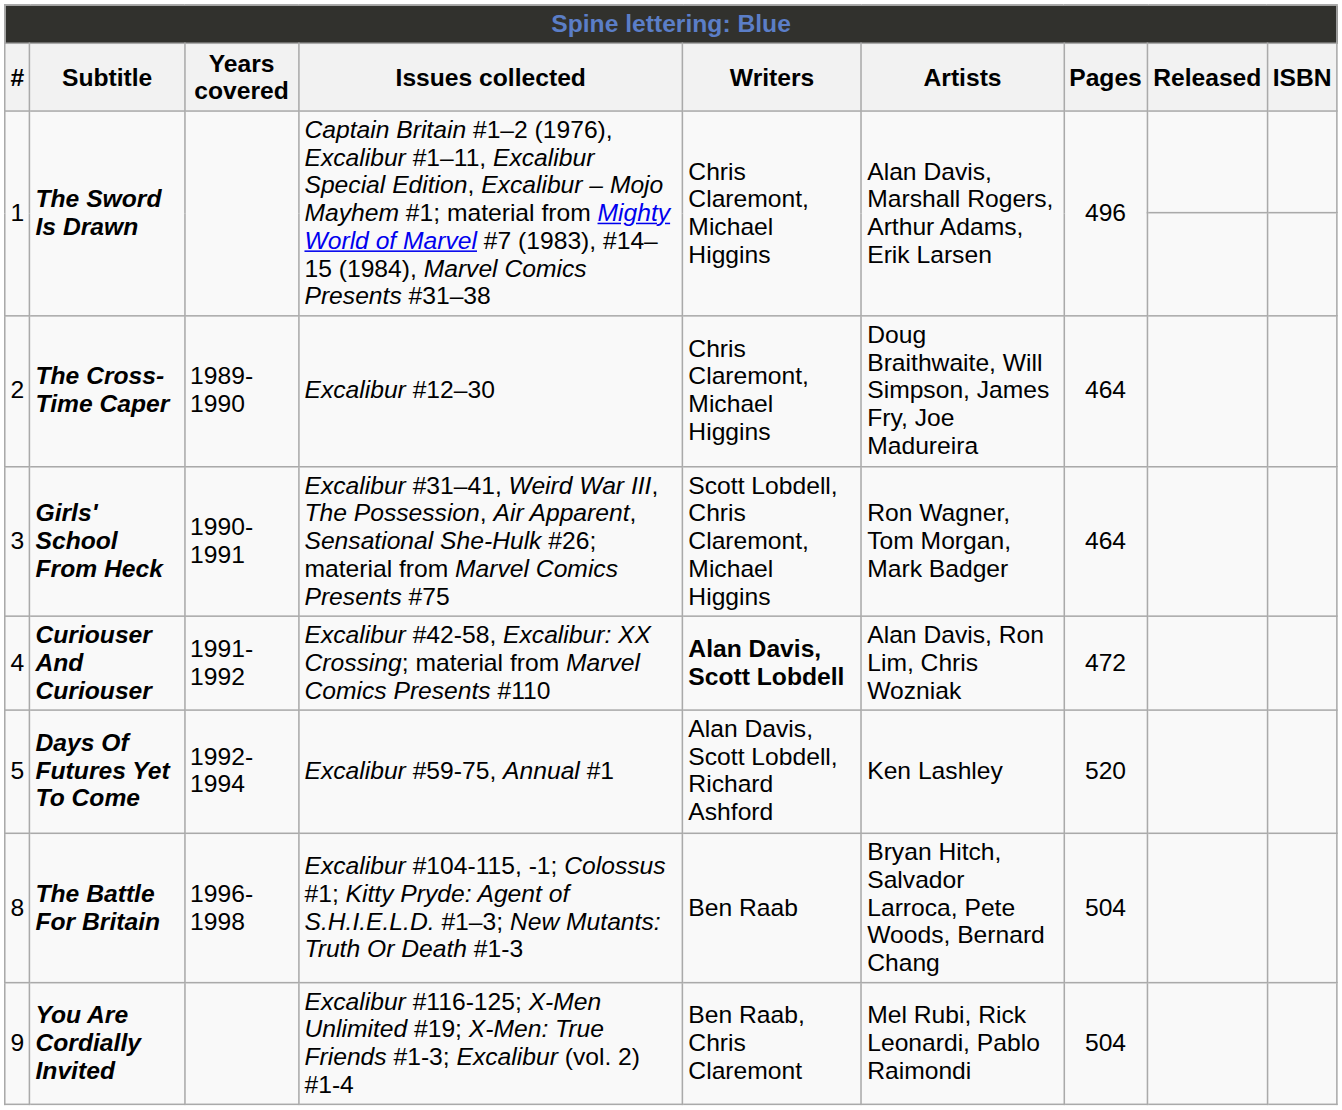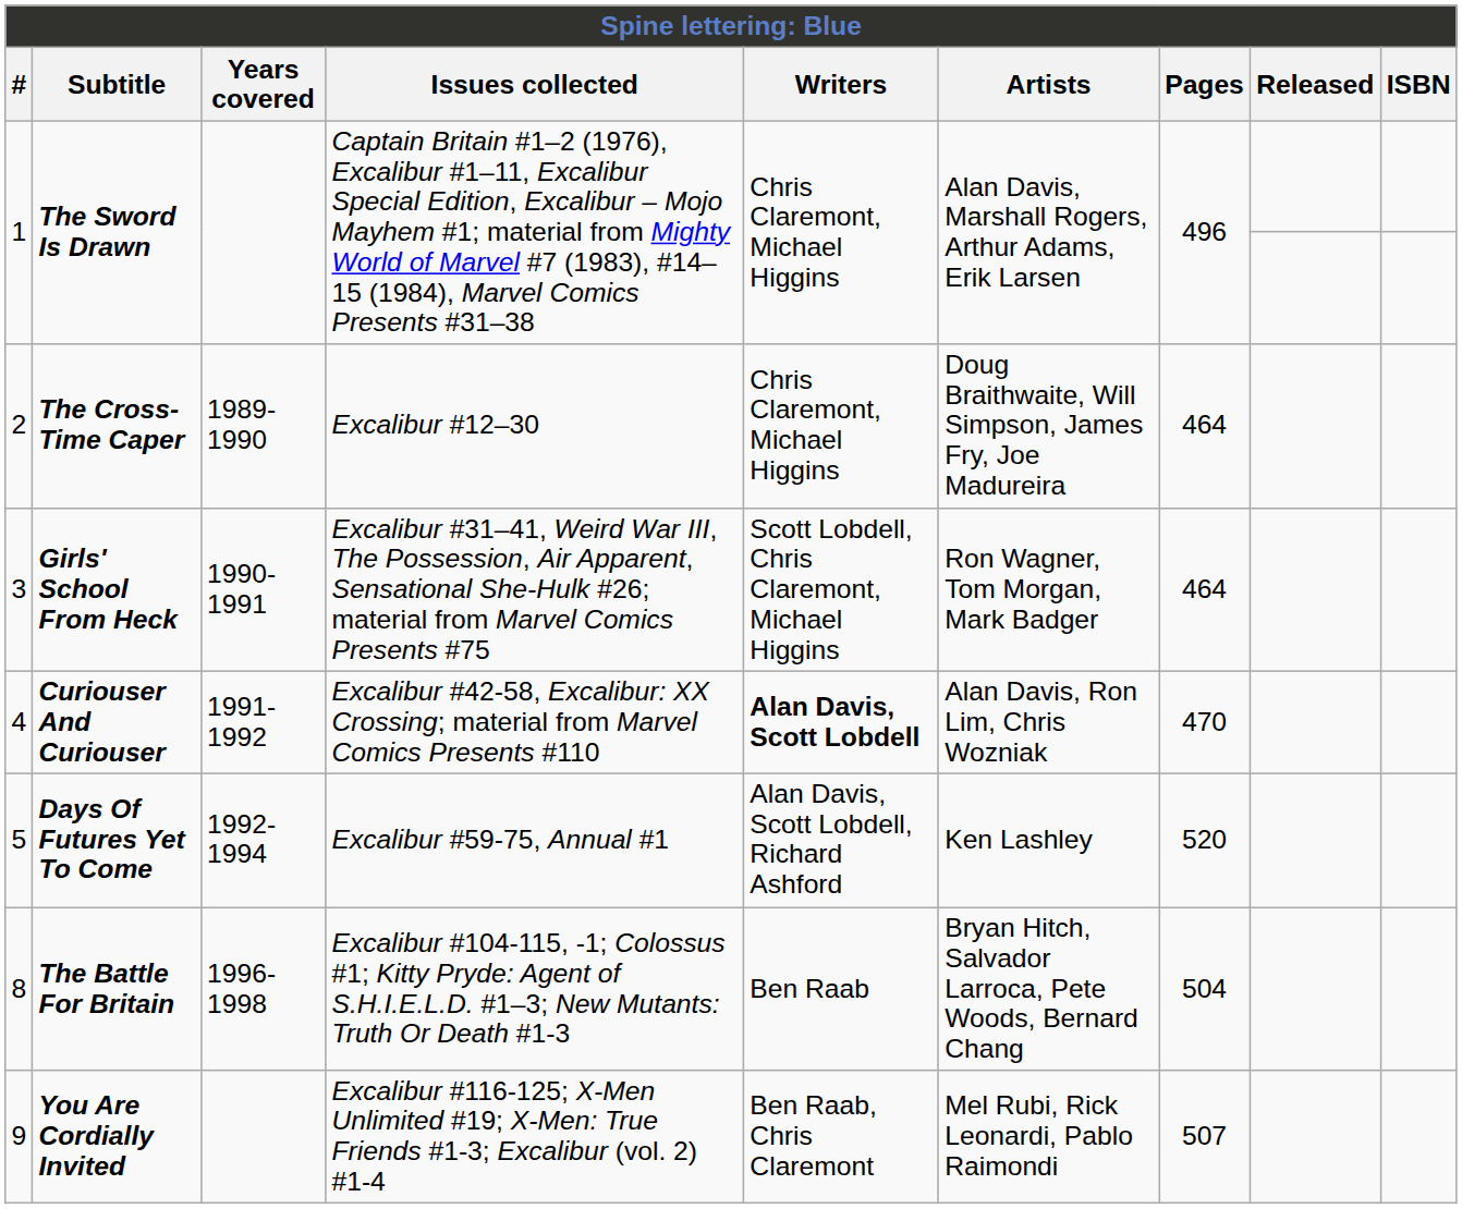 <table class="wikitable sortable" width=98%>
 <tr>
 <th colspan=9 style="background-color: #31312D; color: #5B7EC7;">Spine lettering: Blue</th>
 </tr>
 <tr>
 <th class="unsortable">#</th>
 <th class="unsortable">Subtitle</th>
 <th>Years covered</th>
 <th class="unsortable">Issues collected</th>
 <th class="unsortable">Writers</th>
 <th class="unsortable">Artists</th>
 <th class="unsortable">Pages</th>
 <th>Released</th>
 <th class="unsortable">ISBN</th>
 </tr>
 <tr>
 <td rowspan=2>1</td>
 <td rowspan=2><strong><em>The Sword Is Drawn</em></strong></td>
 <td rowspan=2></td>
 <td rowspan=2><em>Captain Britain</em> #1–2 (1976), <em>Excalibur</em> #1–11, <em>Excalibur Special Edition</em>, <em>Excalibur – Mojo Mayhem</em> #1; material from <em><a href='#'>Mighty World of Marvel</a></em> #7 (1983), #14–15 (1984), <em>Marvel Comics Presents</em> #31–38</td>
 <td rowspan=2>Chris Claremont, Michael Higgins</td>
 <td rowspan=2>Alan Davis, Marshall Rogers, Arthur Adams, Erik Larsen</td>
 <td style="text-align: center;" rowspan=2>496</td>
 <td></td>
 <td></td>
 </tr>
 <tr>
 <td></td>
 <td></td>
 </tr>
 <tr>
 <td>2</td>
 <td><strong><em>The Cross-Time Caper</em></strong></td>
 <td>1989-1990</td>
 <td><em>Excalibur</em> #12–30</td>
 <td>Chris Claremont, Michael Higgins</td>
 <td>Doug Braithwaite, Will Simpson, James Fry, Joe Madureira</td>
 <td style="text-align: center;">464</td>
 <td></td>
 <td></td>
 </tr>
 <tr>
 <td>3</td>
 <td><strong><em>Girls' School From Heck</em></strong></td>
 <td>1990-1991</td>
 <td><em>Excalibur</em> #31–41, <em>Weird War III</em>, <em>The Possession</em>, <em>Air Apparent</em>, <em>Sensational She-Hulk</em> #26; material from <em>Marvel Comics Presents</em> #75</td>
 <td>Scott Lobdell, Chris Claremont, Michael Higgins</td>
 <td>Ron Wagner, Tom Morgan, Mark Badger</td>
 <td style="text-align: center;">464</td>
 <td></td>
 <td></td>
 </tr>
 <tr>
 <td>4</td>
 <td><strong><em>Curiouser And Curiouser</em></strong></td>
 <td>1991-1992</td>
 <td><em>Excalibur</em> #42-58, <em>Excalibur: XX Crossing</em>; material from <em>Marvel Comics Presents</em> #110</td>
 <td><strong>Alan Davis, Scott Lobdell</strong></td>
 <td>Alan Davis, Ron Lim, Chris Wozniak</td>
-<td style="text-align: center;">472</td>
+<td style="text-align: center;">470</td>
 <td></td>
 <td></td>
 </tr>
 <tr>
 <td>5</td>
 <td><strong><em>Days Of Futures Yet To Come</em></strong></td>
 <td>1992-1994</td>
 <td><em>Excalibur</em> #59-75, <em>Annual</em> #1</td>
 <td>Alan Davis, Scott Lobdell, Richard Ashford</td>
 <td>Ken Lashley</td>
 <td style="text-align: center;">520</td>
 <td></td>
 <td></td>
 </tr>
 <tr>
 <td>8</td>
 <td><strong><em>The Battle For Britain</em></strong></td>
 <td>1996-1998</td>
 <td><em>Excalibur</em> #104-115, -1;  <em>Colossus</em> #1;  <em>Kitty Pryde: Agent of S.H.I.E.L.D.</em> #1–3; <em>New Mutants: Truth Or Death</em> #1-3</td>
 <td>Ben Raab</td>
 <td>Bryan Hitch, Salvador Larroca, Pete Woods, Bernard Chang</td>
 <td style="text-align: center;">504</td>
 <td></td>
 <td></td>
 </tr>
 <tr>
 <td>9</td>
 <td><strong><em>You Are Cordially Invited</em></strong></td>
 <td></td>
 <td><em>Excalibur</em> #116-125; <em>X-Men Unlimited</em> #19; <em>X-Men: True Friends</em> #1-3; <em>Excalibur</em> (vol. 2) #1-4</td>
 <td>Ben Raab, Chris Claremont</td>
 <td>Mel Rubi, Rick Leonardi, Pablo Raimondi</td>
-<td style="text-align: center;">504</td>
+<td style="text-align: center;">507</td>
 <td></td>
 <td></td>
 </tr>
 </table>
